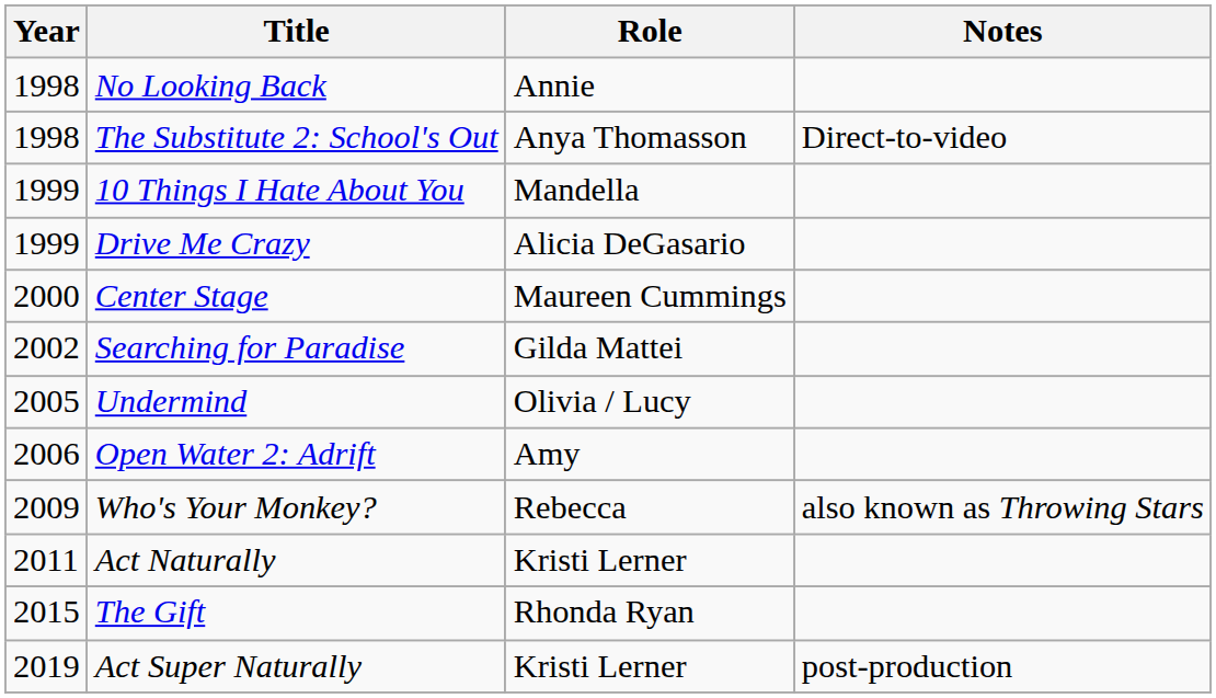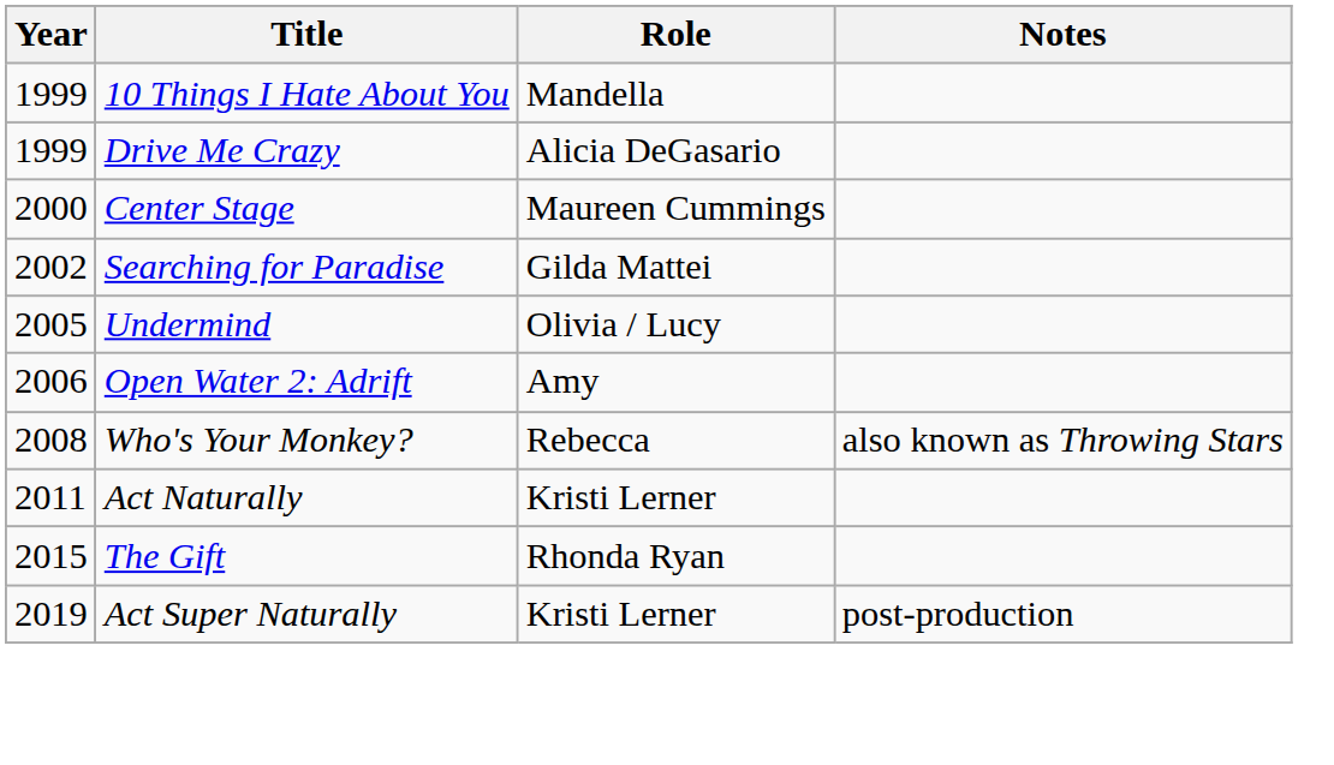 <table class="wikitable sortable">
 <tr>
 <th>Year</th>
 <th>Title</th>
 <th>Role</th>
 <th class="unsortable">Notes</th>
-</tr>
-<tr>
-<td>1998</td>
-<td><em><a href='#'>No Looking Back</a></em></td>
-<td>Annie</td>
-<td></td>
-</tr>
-<tr>
-<td>1998</td>
-<td data-sort-value="Substitute 2: School's Out, The"><em><a href='#'>The Substitute 2: School's Out</a></em></td>
-<td>Anya Thomasson</td>
-<td>Direct-to-video</td>
 </tr>
 <tr>
 <td>1999</td>
 <td><em><a href='#'>10 Things I Hate About You</a></em></td>
 <td>Mandella</td>
 <td></td>
 </tr>
 <tr>
 <td>1999</td>
 <td><em><a href='#'>Drive Me Crazy</a></em></td>
 <td>Alicia DeGasario</td>
 <td></td>
 </tr>
 <tr>
 <td>2000</td>
 <td><em><a href='#'>Center Stage</a></em></td>
 <td>Maureen Cummings</td>
 <td></td>
 </tr>
 <tr>
 <td>2002</td>
 <td><em><a href='#'>Searching for Paradise</a></em></td>
 <td>Gilda Mattei</td>
 <td></td>
 </tr>
 <tr>
 <td>2005</td>
 <td><em><a href='#'>Undermind</a></em></td>
 <td>Olivia / Lucy</td>
 <td></td>
 </tr>
 <tr>
 <td>2006</td>
 <td><em><a href='#'>Open Water 2: Adrift</a></em></td>
 <td>Amy</td>
 <td></td>
 </tr>
 <tr>
-<td>2009</td>
+<td>2008</td>
 <td><em>Who's Your Monkey?</em></td>
 <td>Rebecca</td>
 <td>also known as <em>Throwing Stars</em></td>
 </tr>
 <tr>
 <td>2011</td>
 <td><em>Act Naturally</em></td>
 <td>Kristi Lerner</td>
 <td></td>
 </tr>
 <tr>
 <td>2015</td>
 <td data-sort-value="Gift, The"><em><a href='#'>The Gift</a></em></td>
 <td>Rhonda Ryan</td>
 <td></td>
 </tr>
 <tr>
 <td>2019</td>
 <td><em>Act Super Naturally</em></td>
 <td>Kristi Lerner</td>
 <td>post-production</td>
 </tr>
 </table>
